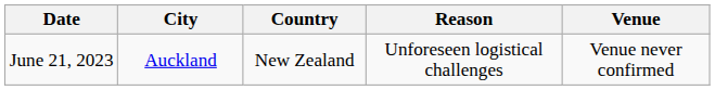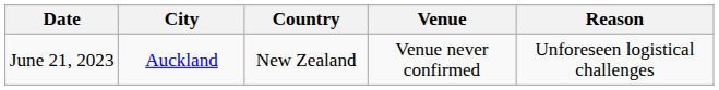 <table class="wikitable" style="text-align:center">
 <tr>
 <th scope="col" style="width:10.5em">Date</th>
 <th scope="col" style="width:9.5em">City</th>
 <th scope="col" style="width:9.5em">Country</th>
+<th scope="col" style="width:12em">Venue</th>
 <th scope="col" style="width:17.5em">Reason</th>
-<th scope="col" style="width:12em">Venue</th>
 </tr>
 <tr>
 <td>June 21, 2023</td>
 <td><a href='#'>Auckland</a></td>
 <td>New Zealand</td>
+<td>Venue never confirmed</td>
 <td>Unforeseen logistical challenges</td>
-<td>Venue never confirmed</td>
 </tr>
 </table>
